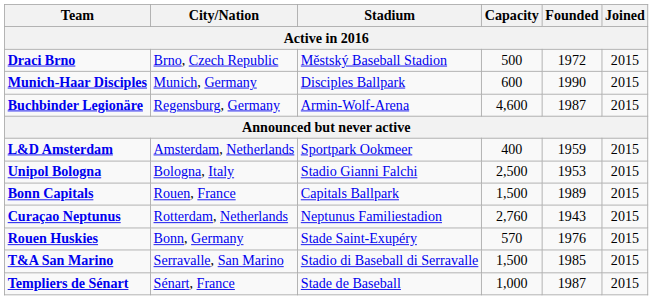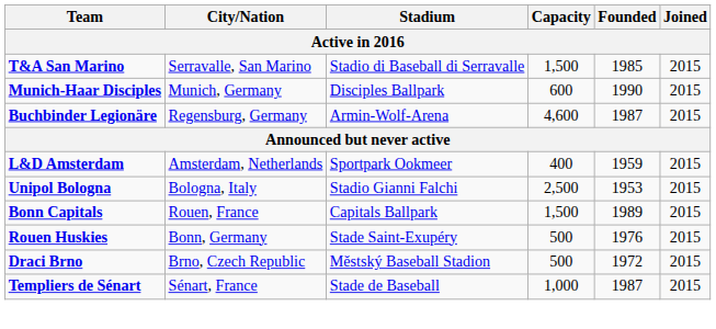 <table class="wikitable" text-align:left">
 <tr>
 <th>Team</th>
 <th>City/Nation</th>
 <th>Stadium</th>
 <th>Capacity</th>
 <th>Founded</th>
 <th>Joined</th>
 </tr>
 <tr>
 <th colspan=6>Active in 2016</th>
 </tr>
 <tr>
-<td><strong><a href='#'>Draci Brno</a></strong></td>
-<td> <a href='#'>Brno</a>, <a href='#'>Czech Republic</a></td>
-<td><a href='#'>Městský Baseball Stadion</a></td>
-<td align=center>500</td>
-<td align=center>1972</td>
+<td><strong><a href='#'>T&A San Marino</a></strong></td>
+<td> <a href='#'>Serravalle</a>, <a href='#'>San Marino</a></td>
+<td><a href='#'>Stadio di Baseball di Serravalle</a></td>
+<td align=center>1,500</td>
+<td align=center>1985</td>
 <td align=center>2015</td>
 </tr>
 <tr>
 <td><strong><a href='#'>Munich-Haar Disciples</a></strong> </td>
 <td> <a href='#'>Munich</a>, <a href='#'>Germany</a></td>
 <td><a href='#'>Disciples Ballpark</a></td>
 <td align=center>600</td>
 <td align=center>1990</td>
 <td align=center>2015</td>
 </tr>
 <tr>
 <td><strong><a href='#'>Buchbinder Legionäre</a></strong></td>
 <td> <a href='#'>Regensburg</a>, <a href='#'>Germany</a></td>
 <td><a href='#'>Armin-Wolf-Arena</a></td>
 <td align=center>4,600</td>
 <td align=center>1987</td>
 <td align=center>2015</td>
 </tr>
 <tr>
 <th colspan=6>Announced but never active</th>
 </tr>
 <tr>
 <td><strong><a href='#'>L&D Amsterdam</a></strong></td>
 <td> <a href='#'>Amsterdam</a>, <a href='#'>Netherlands</a></td>
 <td><a href='#'>Sportpark Ookmeer</a></td>
 <td align=center>400</td>
 <td align=center>1959</td>
 <td align=center>2015</td>
 </tr>
 <tr>
 <td><strong><a href='#'>Unipol Bologna</a></strong></td>
 <td> <a href='#'>Bologna</a>, <a href='#'>Italy</a></td>
 <td><a href='#'>Stadio Gianni Falchi</a></td>
 <td align=center>2,500</td>
 <td align=center>1953</td>
 <td align=center>2015</td>
 </tr>
 <tr>
 <td><strong><a href='#'>Bonn Capitals</a></strong> </td>
 <td> <a href='#'>Rouen</a>, <a href='#'>France</a></td>
 <td><a href='#'>Capitals Ballpark</a></td>
 <td align=center>1,500</td>
 <td align=center>1989</td>
 <td align=center>2015</td>
 </tr>
 <tr>
-<td><strong><a href='#'>Curaçao Neptunus</a></strong></td>
-<td> <a href='#'>Rotterdam</a>, <a href='#'>Netherlands</a></td>
-<td><a href='#'>Neptunus Familiestadion</a></td>
-<td align=center>2,760</td>
-<td align=center>1943</td>
-<td align=center>2015</td>
-</tr>
-<tr>
 <td><strong><a href='#'>Rouen Huskies</a></strong> </td>
 <td> <a href='#'>Bonn</a>, <a href='#'>Germany</a></td>
 <td><a href='#'>Stade Saint-Exupéry</a></td>
-<td align=center>570</td>
+<td align=center>500</td>
 <td align=center>1976</td>
 <td align=center>2015</td>
 </tr>
 <tr>
-<td><strong><a href='#'>T&A San Marino</a></strong></td>
-<td> <a href='#'>Serravalle</a>, <a href='#'>San Marino</a></td>
-<td><a href='#'>Stadio di Baseball di Serravalle</a></td>
-<td align=center>1,500</td>
-<td align=center>1985</td>
+<td><strong><a href='#'>Draci Brno</a></strong></td>
+<td> <a href='#'>Brno</a>, <a href='#'>Czech Republic</a></td>
+<td><a href='#'>Městský Baseball Stadion</a></td>
+<td align=center>500</td>
+<td align=center>1972</td>
 <td align=center>2015</td>
 </tr>
 <tr>
 <td><strong><a href='#'>Templiers de Sénart</a></strong></td>
 <td> <a href='#'>Sénart</a>, <a href='#'>France</a></td>
 <td><a href='#'>Stade de Baseball</a></td>
 <td align=center>1,000</td>
 <td align=center>1987</td>
 <td align=center>2015</td>
 </tr>
 </table>
